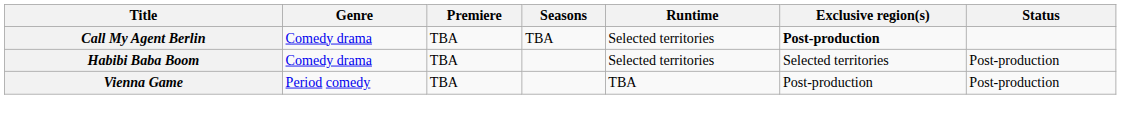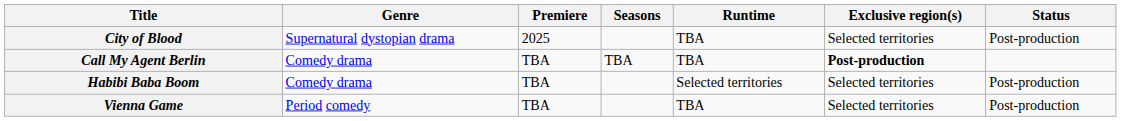 <table class="wikitable plainrowheaders sortable" style="width:100%;">
 <tr>
 <th scope="col" style="width:25%;">Title</th>
 <th>Genre</th>
 <th>Premiere</th>
 <th>Seasons</th>
 <th>Runtime</th>
 <th>Exclusive region(s)</th>
 <th>Status</th>
 </tr>
 <tr>
+<th scope="row"><em>City of Blood</em></th>
+<td><a href='#'>Supernatural</a> <a href='#'>dystopian</a> <a href='#'>drama</a></td>
+<td>2025</td>
+<td></td>
+<td>TBA</td>
+<td>Selected territories</td>
+<td>Post-production</td>
+</tr>
+<tr>
 <th scope="row"><em>Call My Agent Berlin</em></th>
 <td><a href='#'>Comedy drama</a></td>
 <td>TBA</td>
 <td>TBA</td>
-<td>Selected territories</td>
+<td>TBA</td>
 <td><strong>Post-production</strong></td>
 </tr>
 <tr>
 <th scope="row"><em>Habibi Baba Boom</em></th>
 <td><a href='#'>Comedy drama</a></td>
 <td>TBA</td>
 <td></td>
 <td>Selected territories</td>
 <td>Selected territories</td>
 <td>Post-production</td>
 </tr>
 <tr>
 <th scope="row"><em>Vienna Game</em></th>
 <td><a href='#'>Period</a> <a href='#'>comedy</a></td>
 <td>TBA</td>
 <td></td>
 <td>TBA</td>
-<td>Post-production</td>
+<td>Selected territories</td>
 <td>Post-production</td>
 </tr>
 </table>
